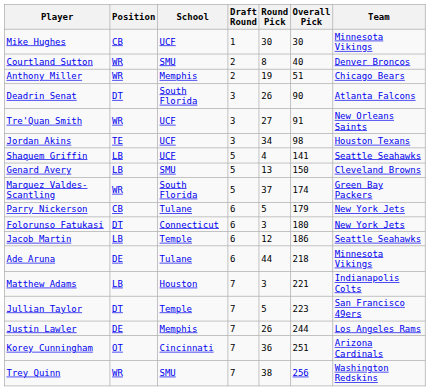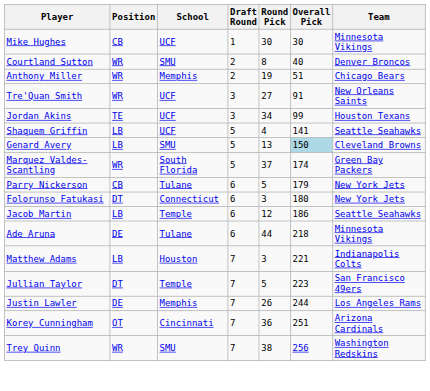 <table class="wikitable sortable" border="1">
 <tr>
 <th>Player</th>
 <th>Position</th>
 <th>School</th>
 <th>Draft<br>Round</th>
 <th>Round<br>Pick</th>
 <th>Overall<br>Pick</th>
 <th>Team</th>
 </tr>
 <tr>
 <td><a href='#'>Mike Hughes</a></td>
 <td><a href='#'>CB</a></td>
 <td><a href='#'>UCF</a></td>
 <td>1</td>
 <td>30</td>
 <td>30</td>
 <td><a href='#'>Minnesota Vikings</a></td>
 </tr>
 <tr>
 <td><a href='#'>Courtland Sutton</a></td>
 <td><a href='#'>WR</a></td>
 <td><a href='#'>SMU</a></td>
 <td>2</td>
 <td>8</td>
 <td>40</td>
 <td><a href='#'>Denver Broncos</a></td>
 </tr>
 <tr>
 <td><a href='#'>Anthony Miller</a></td>
 <td><a href='#'>WR</a></td>
 <td><a href='#'>Memphis</a></td>
 <td>2</td>
 <td>19</td>
 <td>51</td>
 <td><a href='#'>Chicago Bears</a></td>
 </tr>
 <tr>
-<td><a href='#'>Deadrin Senat</a></td>
-<td><a href='#'>DT</a></td>
-<td><a href='#'>South Florida</a></td>
-<td>3</td>
-<td>26</td>
-<td>90</td>
-<td><a href='#'>Atlanta Falcons</a></td>
-</tr>
-<tr>
 <td><a href='#'>Tre'Quan Smith</a></td>
 <td><a href='#'>WR</a></td>
 <td><a href='#'>UCF</a></td>
 <td>3</td>
 <td>27</td>
 <td>91</td>
 <td><a href='#'>New Orleans Saints</a></td>
 </tr>
 <tr>
 <td><a href='#'>Jordan Akins</a></td>
 <td><a href='#'>TE</a></td>
 <td><a href='#'>UCF</a></td>
 <td>3</td>
 <td>34</td>
-<td>98</td>
+<td>99</td>
 <td><a href='#'>Houston Texans</a></td>
 </tr>
 <tr>
 <td><a href='#'>Shaquem Griffin</a></td>
 <td><a href='#'>LB</a></td>
 <td><a href='#'>UCF</a></td>
 <td>5</td>
 <td>4</td>
 <td>141</td>
 <td><a href='#'>Seattle Seahawks</a></td>
 </tr>
 <tr>
 <td><a href='#'>Genard Avery</a></td>
 <td><a href='#'>LB</a></td>
 <td><a href='#'>SMU</a></td>
 <td>5</td>
 <td>13</td>
-<td>150</td>
+<td style="background: lightblue;">150</td>
 <td><a href='#'>Cleveland Browns</a></td>
 </tr>
 <tr>
 <td><a href='#'>Marquez Valdes-Scantling</a></td>
 <td><a href='#'>WR</a></td>
 <td><a href='#'>South Florida</a></td>
 <td>5</td>
 <td>37</td>
 <td>174</td>
 <td><a href='#'>Green Bay Packers</a></td>
 </tr>
 <tr>
 <td><a href='#'>Parry Nickerson</a></td>
 <td><a href='#'>CB</a></td>
 <td><a href='#'>Tulane</a></td>
 <td>6</td>
 <td>5</td>
 <td>179</td>
 <td><a href='#'>New York Jets</a></td>
 </tr>
 <tr>
 <td><a href='#'>Folorunso Fatukasi</a></td>
 <td><a href='#'>DT</a></td>
 <td><a href='#'>Connecticut</a></td>
 <td>6</td>
 <td>3</td>
 <td>180</td>
 <td><a href='#'>New York Jets</a></td>
 </tr>
 <tr>
 <td><a href='#'>Jacob Martin</a></td>
 <td><a href='#'>LB</a></td>
 <td><a href='#'>Temple</a></td>
 <td>6</td>
 <td>12</td>
 <td>186</td>
 <td><a href='#'>Seattle Seahawks</a></td>
 </tr>
 <tr>
 <td><a href='#'>Ade Aruna</a></td>
 <td><a href='#'>DE</a></td>
 <td><a href='#'>Tulane</a></td>
 <td>6</td>
 <td>44</td>
 <td>218</td>
 <td><a href='#'>Minnesota Vikings</a></td>
 </tr>
 <tr>
 <td><a href='#'>Matthew Adams</a></td>
 <td><a href='#'>LB</a></td>
 <td><a href='#'>Houston</a></td>
 <td>7</td>
 <td>3</td>
 <td>221</td>
 <td><a href='#'>Indianapolis Colts</a></td>
 </tr>
 <tr>
 <td><a href='#'>Jullian Taylor</a></td>
 <td><a href='#'>DT</a></td>
 <td><a href='#'>Temple</a></td>
 <td>7</td>
 <td>5</td>
 <td>223</td>
 <td><a href='#'>San Francisco 49ers</a></td>
 </tr>
 <tr>
 <td><a href='#'>Justin Lawler</a></td>
 <td><a href='#'>DE</a></td>
 <td><a href='#'>Memphis</a></td>
 <td>7</td>
 <td>26</td>
 <td>244</td>
 <td><a href='#'>Los Angeles Rams</a></td>
 </tr>
 <tr>
 <td><a href='#'>Korey Cunningham</a></td>
 <td><a href='#'>OT</a></td>
 <td><a href='#'>Cincinnati</a></td>
 <td>7</td>
 <td>36</td>
 <td>251</td>
 <td><a href='#'>Arizona Cardinals</a></td>
 </tr>
 <tr>
 <td><a href='#'>Trey Quinn</a></td>
 <td><a href='#'>WR</a></td>
 <td><a href='#'>SMU</a></td>
 <td>7</td>
 <td>38</td>
 <td><a href='#'>256</a></td>
 <td><a href='#'>Washington Redskins</a></td>
 </tr>
 </table>
